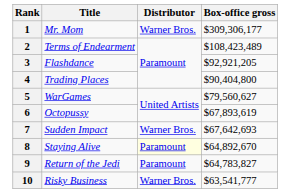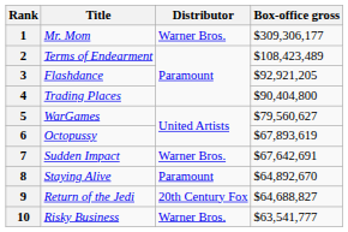 <table class="wikitable sortable" style="margin:auto; margin:auto;">
 <tr>
 <th>Rank</th>
 <th>Title</th>
 <th>Distributor</th>
 <th>Box-office gross</th>
 </tr>
 <tr>
 <th style="text-align:center;">1</th>
 <td><em><a href='#'>Mr. Mom</a></em></td>
 <td><a href='#'>Warner Bros.</a></td>
 <td>$309,306,177</td>
 </tr>
 <tr>
 <th style="text-align:center;">2</th>
 <td><em><a href='#'>Terms of Endearment</a></em></td>
 <td rowspan="3"><a href='#'>Paramount</a></td>
 <td>$108,423,489</td>
 </tr>
 <tr>
 <th style="text-align:center;">3</th>
 <td><em><a href='#'>Flashdance</a></em></td>
 <td>$92,921,205</td>
 </tr>
 <tr>
 <th style="text-align:center;">4</th>
 <td><em><a href='#'>Trading Places</a></em></td>
 <td>$90,404,800</td>
 </tr>
 <tr>
 <th style="text-align:center;">5</th>
 <td><em><a href='#'>WarGames</a></em></td>
 <td rowspan="2"><a href='#'>United Artists</a></td>
 <td>$79,560,627</td>
 </tr>
 <tr>
 <th style="text-align:center;">6</th>
 <td><em><a href='#'>Octopussy</a></em></td>
 <td>$67,893,619</td>
 </tr>
 <tr>
 <th style="text-align:center;">7</th>
 <td><em><a href='#'>Sudden Impact</a></em></td>
 <td><a href='#'>Warner Bros.</a></td>
-<td>$67,642,693</td>
+<td>$67,642,691</td>
 </tr>
 <tr>
 <th style="text-align:center;">8</th>
 <td><em><a href='#'>Staying Alive</a></em></td>
-<td style="background: lightyellow;"><a href='#'>Paramount</a></td>
+<td><a href='#'>Paramount</a></td>
 <td>$64,892,670</td>
 </tr>
 <tr>
 <th style="text-align:center;">9</th>
 <td><em><a href='#'>Return of the Jedi</a></em></td>
-<td><a href='#'>Paramount</a></td>
-<td>$64,783,827</td>
+<td><a href='#'>20th Century Fox</a></td>
+<td>$64,688,827</td>
 </tr>
 <tr>
 <th style="text-align:center;">10</th>
 <td><em><a href='#'>Risky Business</a></em></td>
 <td><a href='#'>Warner Bros.</a></td>
 <td>$63,541,777</td>
 </tr>
 </table>
